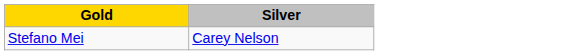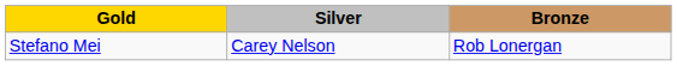 <table class="wikitable" style="text-align:left">
 <tr align="center">
 <td width=200 bgcolor=gold><strong>Gold</strong></td>
 <td width=200 bgcolor=silver><strong>Silver</strong></td>
+<td width=200 bgcolor=CC9966><strong>Bronze</strong></td>
 </tr>
 <tr>
 <td><a href='#'>Stefano Mei</a><br><em></em></td>
 <td><a href='#'>Carey Nelson</a><br><em></em></td>
+<td><a href='#'>Rob Lonergan</a><br><em></em></td>
 </tr>
 </table>
